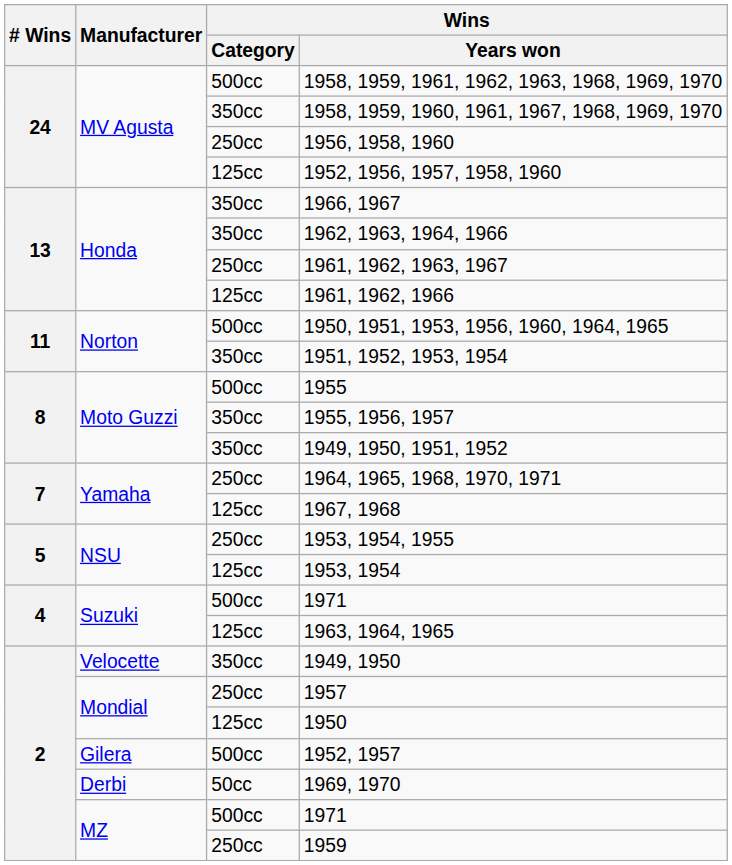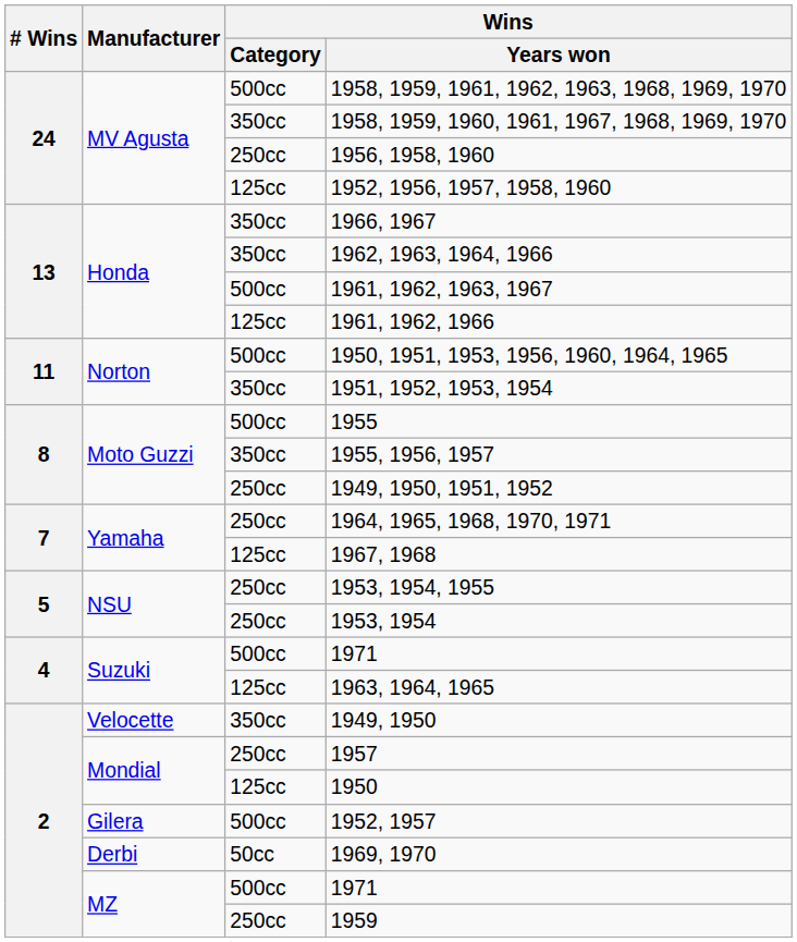 <table class="wikitable" style="font-size: 95%;">
 <tr>
 <th rowspan=2># Wins</th>
 <th rowspan=2>Manufacturer</th>
 <th colspan=2>Wins</th>
 </tr>
 <tr>
 <th>Category</th>
 <th>Years won</th>
 </tr>
 <tr>
 <th rowspan=4>24</th>
 <td rowspan=4> <a href='#'>MV Agusta</a></td>
 <td>500cc</td>
 <td>1958, 1959, 1961, 1962, 1963, 1968, 1969, 1970</td>
 </tr>
 <tr>
 <td>350cc</td>
 <td>1958, 1959, 1960, 1961, 1967, 1968, 1969, 1970</td>
 </tr>
 <tr>
 <td>250cc</td>
 <td>1956, 1958, 1960</td>
 </tr>
 <tr>
 <td>125cc</td>
 <td>1952, 1956, 1957, 1958, 1960</td>
 </tr>
 <tr>
 <th rowspan=4>13</th>
 <td rowspan=4> <a href='#'>Honda</a></td>
 <td>350cc</td>
 <td>1966, 1967</td>
 </tr>
 <tr>
 <td>350cc</td>
 <td>1962, 1963, 1964, 1966</td>
 </tr>
 <tr>
-<td>250cc</td>
+<td>500cc</td>
 <td>1961, 1962, 1963, 1967</td>
 </tr>
 <tr>
 <td>125cc</td>
 <td>1961, 1962, 1966</td>
 </tr>
 <tr>
 <th rowspan=2>11</th>
 <td rowspan=2> <a href='#'>Norton</a></td>
 <td>500cc</td>
 <td>1950, 1951, 1953, 1956, 1960, 1964, 1965</td>
 </tr>
 <tr>
 <td>350cc</td>
 <td>1951, 1952, 1953, 1954</td>
 </tr>
 <tr>
 <th rowspan=3>8</th>
 <td rowspan=3> <a href='#'>Moto Guzzi</a></td>
 <td>500cc</td>
 <td>1955</td>
 </tr>
 <tr>
 <td>350cc</td>
 <td>1955, 1956, 1957</td>
 </tr>
 <tr>
-<td>350cc</td>
+<td>250cc</td>
 <td>1949, 1950, 1951, 1952</td>
 </tr>
 <tr>
 <th rowspan=2>7</th>
 <td rowspan=2> <a href='#'>Yamaha</a></td>
 <td>250cc</td>
 <td>1964, 1965, 1968, 1970, 1971</td>
 </tr>
 <tr>
 <td>125cc</td>
 <td>1967, 1968</td>
 </tr>
 <tr>
 <th rowspan=2>5</th>
 <td rowspan=2> <a href='#'>NSU</a></td>
 <td>250cc</td>
 <td>1953, 1954, 1955</td>
 </tr>
 <tr>
-<td>125cc</td>
+<td>250cc</td>
 <td>1953, 1954</td>
 </tr>
 <tr>
 <th rowspan=2>4</th>
 <td rowspan=2> <a href='#'>Suzuki</a></td>
 <td>500cc</td>
 <td>1971</td>
 </tr>
 <tr>
 <td>125cc</td>
 <td>1963, 1964, 1965</td>
 </tr>
 <tr>
 <th rowspan=7>2</th>
 <td> <a href='#'>Velocette</a></td>
 <td>350cc</td>
 <td>1949, 1950</td>
 </tr>
 <tr>
 <td rowspan=2> <a href='#'>Mondial</a></td>
 <td>250cc</td>
 <td>1957</td>
 </tr>
 <tr>
 <td>125cc</td>
 <td>1950</td>
 </tr>
 <tr>
 <td> <a href='#'>Gilera</a></td>
 <td>500cc</td>
 <td>1952, 1957</td>
 </tr>
 <tr>
 <td> <a href='#'>Derbi</a></td>
 <td>50cc</td>
 <td>1969, 1970</td>
 </tr>
 <tr>
 <td rowspan=2> <a href='#'>MZ</a></td>
 <td>500cc</td>
 <td>1971</td>
 </tr>
 <tr>
 <td>250cc</td>
 <td>1959</td>
 </tr>
 </table>
